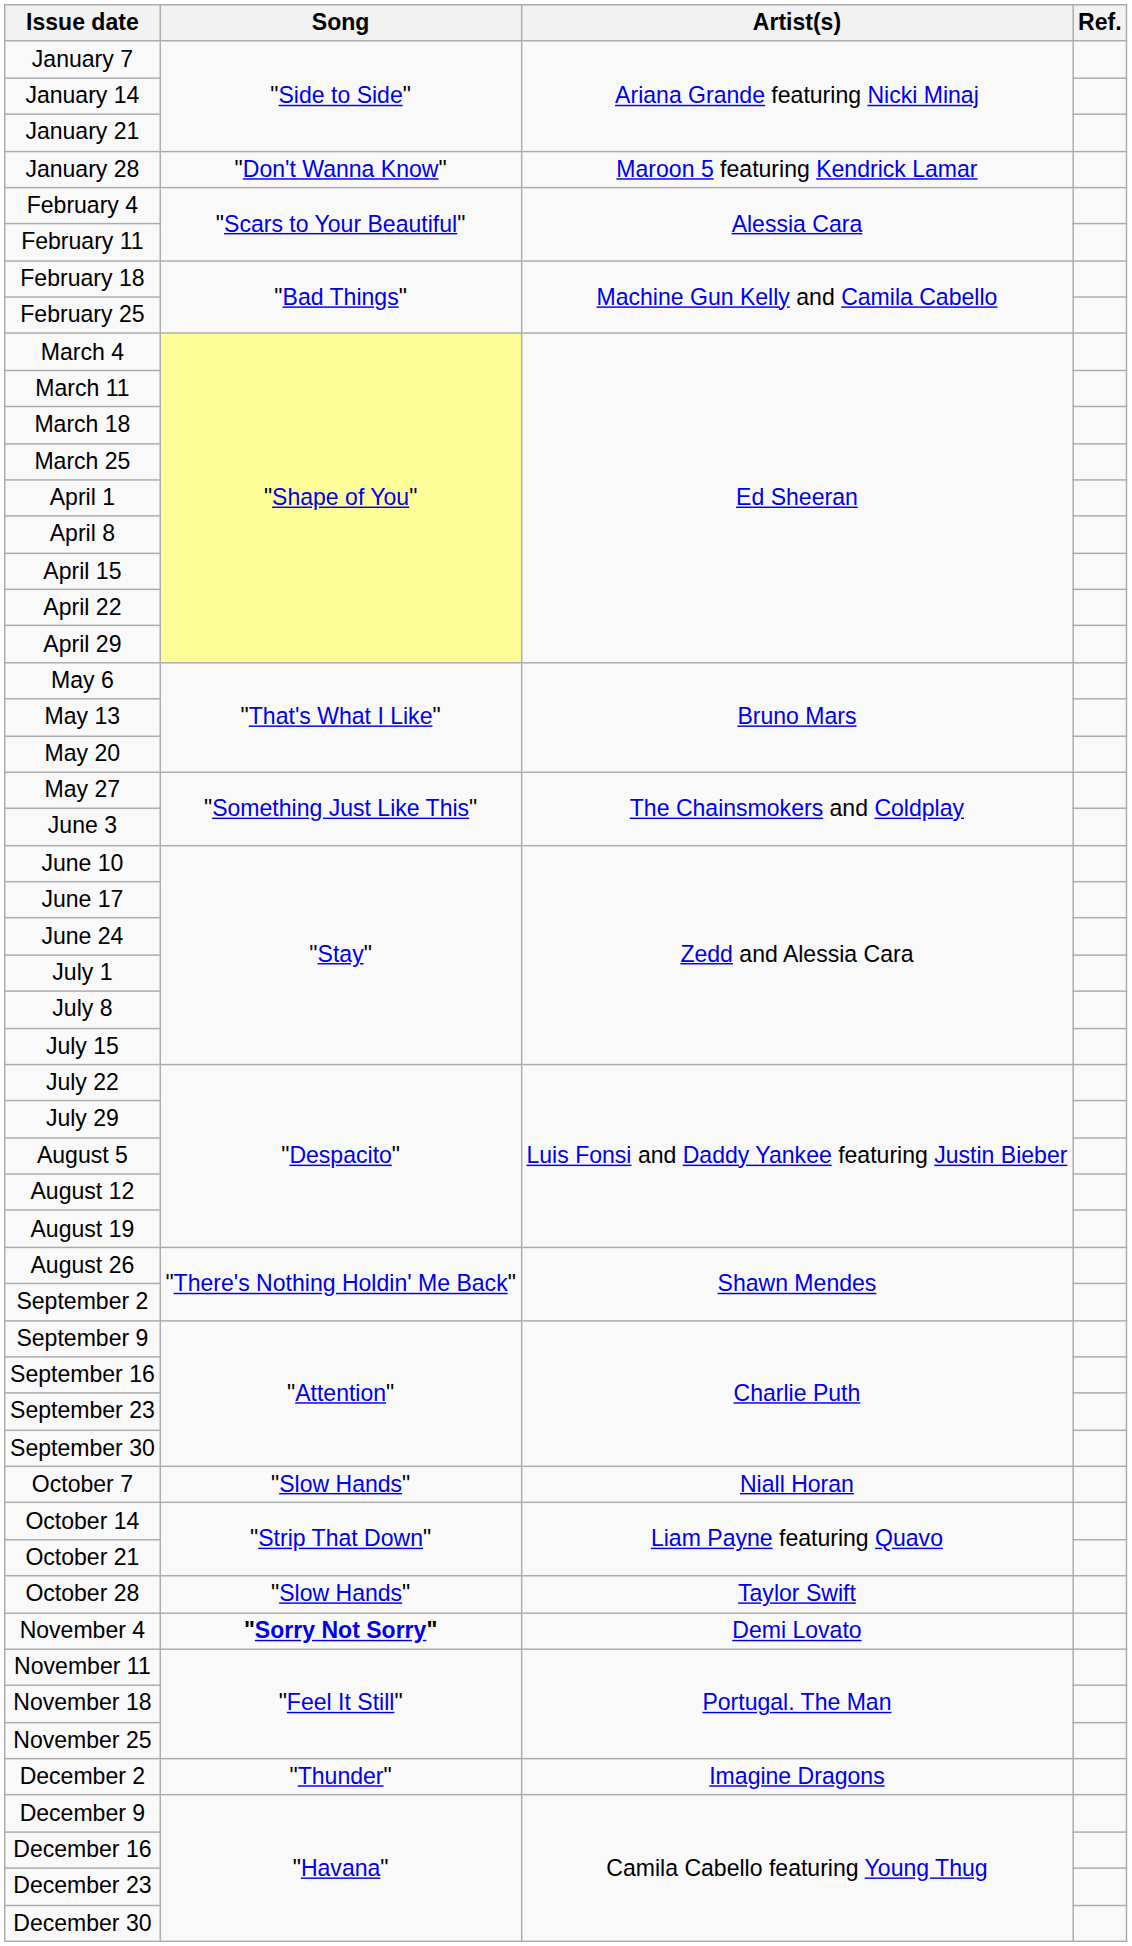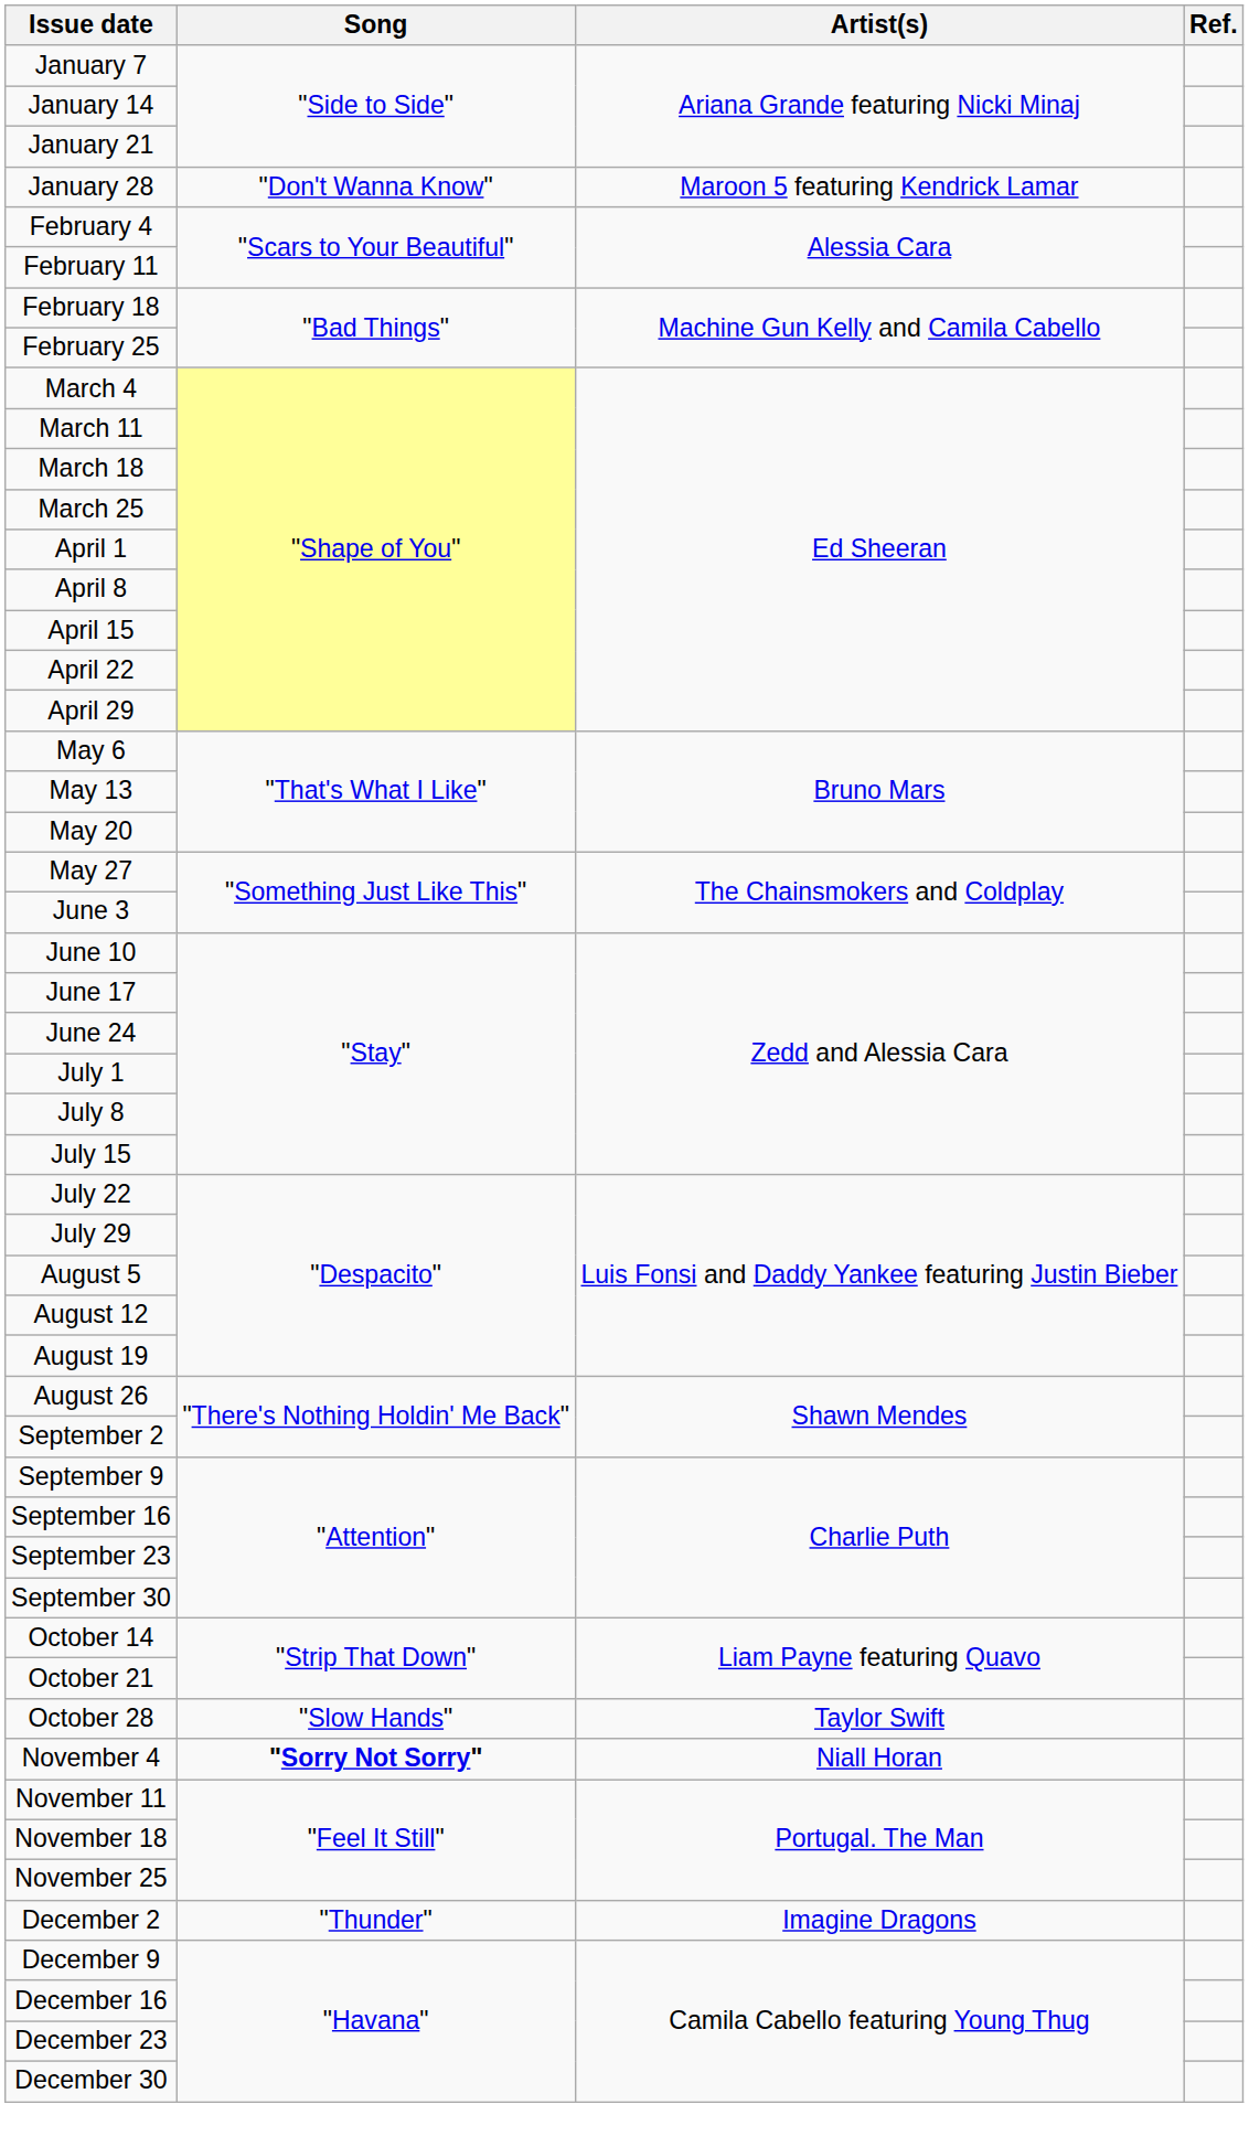 <table class="wikitable" style="text-align: center;">
 <tr>
 <th>Issue date</th>
 <th>Song</th>
 <th>Artist(s)</th>
 <th>Ref.</th>
 </tr>
 <tr>
 <td>January 7</td>
 <td rowspan=3>"<a href='#'>Side to Side</a>"</td>
 <td rowspan=3><a href='#'>Ariana Grande</a> featuring <a href='#'>Nicki Minaj</a></td>
 <td></td>
 </tr>
 <tr>
 <td>January 14</td>
 <td></td>
 </tr>
 <tr>
 <td>January 21</td>
 <td></td>
 </tr>
 <tr>
 <td>January 28</td>
 <td>"<a href='#'>Don't Wanna Know</a>"</td>
 <td><a href='#'>Maroon 5</a> featuring <a href='#'>Kendrick Lamar</a></td>
 <td></td>
 </tr>
 <tr>
 <td>February 4</td>
 <td rowspan=2>"<a href='#'>Scars to Your Beautiful</a>"</td>
 <td rowspan=2><a href='#'>Alessia Cara</a></td>
 <td></td>
 </tr>
 <tr>
 <td>February 11</td>
 <td></td>
 </tr>
 <tr>
 <td>February 18</td>
 <td rowspan=2>"<a href='#'>Bad Things</a>"</td>
 <td rowspan=2><a href='#'>Machine Gun Kelly</a> and <a href='#'>Camila Cabello</a></td>
 <td></td>
 </tr>
 <tr>
 <td>February 25</td>
 <td></td>
 </tr>
 <tr>
 <td>March 4</td>
 <td bgcolor=#FFFF99 rowspan=9>"<a href='#'>Shape of You</a>"</td>
 <td rowspan=9><a href='#'>Ed Sheeran</a></td>
 <td></td>
 </tr>
 <tr>
 <td>March 11</td>
 <td></td>
 </tr>
 <tr>
 <td>March 18</td>
 <td></td>
 </tr>
 <tr>
 <td>March 25</td>
 <td></td>
 </tr>
 <tr>
 <td>April 1</td>
 <td></td>
 </tr>
 <tr>
 <td>April 8</td>
 <td></td>
 </tr>
 <tr>
 <td>April 15</td>
 <td></td>
 </tr>
 <tr>
 <td>April 22</td>
 <td></td>
 </tr>
 <tr>
 <td>April 29</td>
 <td></td>
 </tr>
 <tr>
 <td>May 6</td>
 <td rowspan=3>"<a href='#'>That's What I Like</a>"</td>
 <td rowspan=3><a href='#'>Bruno Mars</a></td>
 <td></td>
 </tr>
 <tr>
 <td>May 13</td>
 <td></td>
 </tr>
 <tr>
 <td>May 20</td>
 <td></td>
 </tr>
 <tr>
 <td>May 27</td>
 <td rowspan=2>"<a href='#'>Something Just Like This</a>"</td>
 <td rowspan=2><a href='#'>The Chainsmokers</a> and <a href='#'>Coldplay</a></td>
 <td></td>
 </tr>
 <tr>
 <td>June 3</td>
 <td></td>
 </tr>
 <tr>
 <td>June 10</td>
 <td rowspan=6>"<a href='#'>Stay</a>"</td>
 <td rowspan=6><a href='#'>Zedd</a> and Alessia Cara</td>
 <td></td>
 </tr>
 <tr>
 <td>June 17</td>
 <td></td>
 </tr>
 <tr>
 <td>June 24</td>
 <td></td>
 </tr>
 <tr>
 <td>July 1</td>
 <td></td>
 </tr>
 <tr>
 <td>July 8</td>
 <td></td>
 </tr>
 <tr>
 <td>July 15</td>
 <td></td>
 </tr>
 <tr>
 <td>July 22</td>
 <td rowspan=5>"<a href='#'>Despacito</a>"</td>
 <td rowspan=5><a href='#'>Luis Fonsi</a> and <a href='#'>Daddy Yankee</a> featuring <a href='#'>Justin Bieber</a></td>
 <td></td>
 </tr>
 <tr>
 <td>July 29</td>
 <td></td>
 </tr>
 <tr>
 <td>August 5</td>
 <td></td>
 </tr>
 <tr>
 <td>August 12</td>
 <td></td>
 </tr>
 <tr>
 <td>August 19</td>
 <td></td>
 </tr>
 <tr>
 <td>August 26</td>
 <td rowspan=2>"<a href='#'>There's Nothing Holdin' Me Back</a>"</td>
 <td rowspan=2><a href='#'>Shawn Mendes</a></td>
 <td></td>
 </tr>
 <tr>
 <td>September 2</td>
 <td></td>
 </tr>
 <tr>
 <td>September 9</td>
 <td rowspan=4>"<a href='#'>Attention</a>"</td>
 <td rowspan=4><a href='#'>Charlie Puth</a></td>
 <td></td>
 </tr>
 <tr>
 <td>September 16</td>
 <td></td>
 </tr>
 <tr>
 <td>September 23</td>
 <td></td>
 </tr>
 <tr>
 <td>September 30</td>
 <td></td>
 </tr>
 <tr>
-<td>October 7</td>
-<td>"<a href='#'>Slow Hands</a>"</td>
-<td><a href='#'>Niall Horan</a></td>
-<td></td>
-</tr>
-<tr>
 <td>October 14</td>
 <td rowspan=2>"<a href='#'>Strip That Down</a>"</td>
 <td rowspan=2><a href='#'>Liam Payne</a> featuring <a href='#'>Quavo</a></td>
 <td></td>
 </tr>
 <tr>
 <td>October 21</td>
 <td></td>
 </tr>
 <tr>
 <td>October 28</td>
 <td>"<a href='#'>Slow Hands</a>"</td>
 <td><a href='#'>Taylor Swift</a></td>
 <td></td>
 </tr>
 <tr>
 <td>November 4</td>
 <td><strong>"<a href='#'>Sorry Not Sorry</a>"</strong></td>
-<td><a href='#'>Demi Lovato</a></td>
+<td><a href='#'>Niall Horan</a></td>
 <td></td>
 </tr>
 <tr>
 <td>November 11</td>
 <td rowspan=3>"<a href='#'>Feel It Still</a>"</td>
 <td rowspan=3><a href='#'>Portugal. The Man</a></td>
 <td></td>
 </tr>
 <tr>
 <td>November 18</td>
 <td></td>
 </tr>
 <tr>
 <td>November 25</td>
 <td></td>
 </tr>
 <tr>
 <td>December 2</td>
 <td>"<a href='#'>Thunder</a>"</td>
 <td><a href='#'>Imagine Dragons</a></td>
 <td></td>
 </tr>
 <tr>
 <td>December 9</td>
 <td rowspan=4>"<a href='#'>Havana</a>"</td>
 <td rowspan=4>Camila Cabello featuring <a href='#'>Young Thug</a></td>
 <td></td>
 </tr>
 <tr>
 <td>December 16</td>
 <td></td>
 </tr>
 <tr>
 <td>December 23</td>
 <td></td>
 </tr>
 <tr>
 <td>December 30</td>
 <td></td>
 </tr>
 <tr>
 </tr>
 </table>
